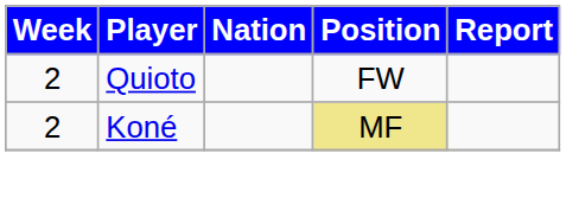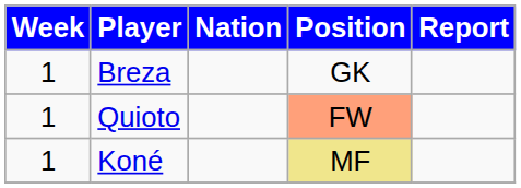 <table class="wikitable" style="font-size: 95%; text-align: center;">
 <tr>
 <th style="background:#00f; color:white; text-align:center;">Week</th>
 <th style="background:#00f; color:white; text-align:center;">Player</th>
 <th style="background:#00f; color:white; text-align:center;">Nation</th>
 <th style="background:#00f; color:white; text-align:center;">Position</th>
 <th style="background:#00f; color:white; text-align:center;">Report</th>
 </tr>
 <tr>
-<td>2</td>
-<td style="text-align:left;"><a href='#'>Quioto</a></td>
+<td>1</td>
+<td style="text-align:left;"><a href='#'>Breza</a></td>
 <td style="text-align:left;"></td>
-<td>FW</td>
+<td>GK</td>
 <td></td>
 </tr>
 <tr>
-<td>2</td>
+<td>1</td>
+<td style="text-align:left;"><a href='#'>Quioto</a></td>
+<td style="text-align:left;"></td>
+<td style="background: lightsalmon;">FW</td>
+<td></td>
+</tr>
+<tr>
+<td>1</td>
 <td style="text-align:left;"><a href='#'>Koné</a></td>
 <td style="text-align:left;"></td>
 <td style="background: khaki;">MF</td>
 <td></td>
 </tr>
 <tr>
 </tr>
 </table>
